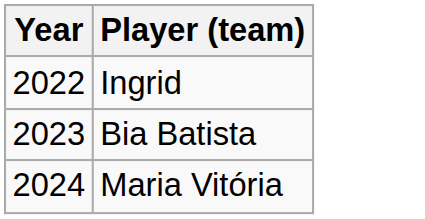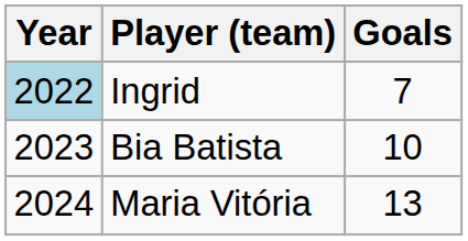 <table class="wikitable">
 <tr>
 <th>Year</th>
 <th>Player (team)</th>
+<th>Goals</th>
 </tr>
 <tr>
-<td>2022</td>
+<td style="background: lightblue;">2022</td>
 <td>Ingrid </td>
+<td align="center">7</td>
 </tr>
 <tr>
 <td>2023</td>
 <td>Bia Batista </td>
+<td align="center">10</td>
 </tr>
 <tr>
 <td>2024</td>
 <td>Maria Vitória </td>
+<td align="center">13</td>
 </tr>
 </table>
